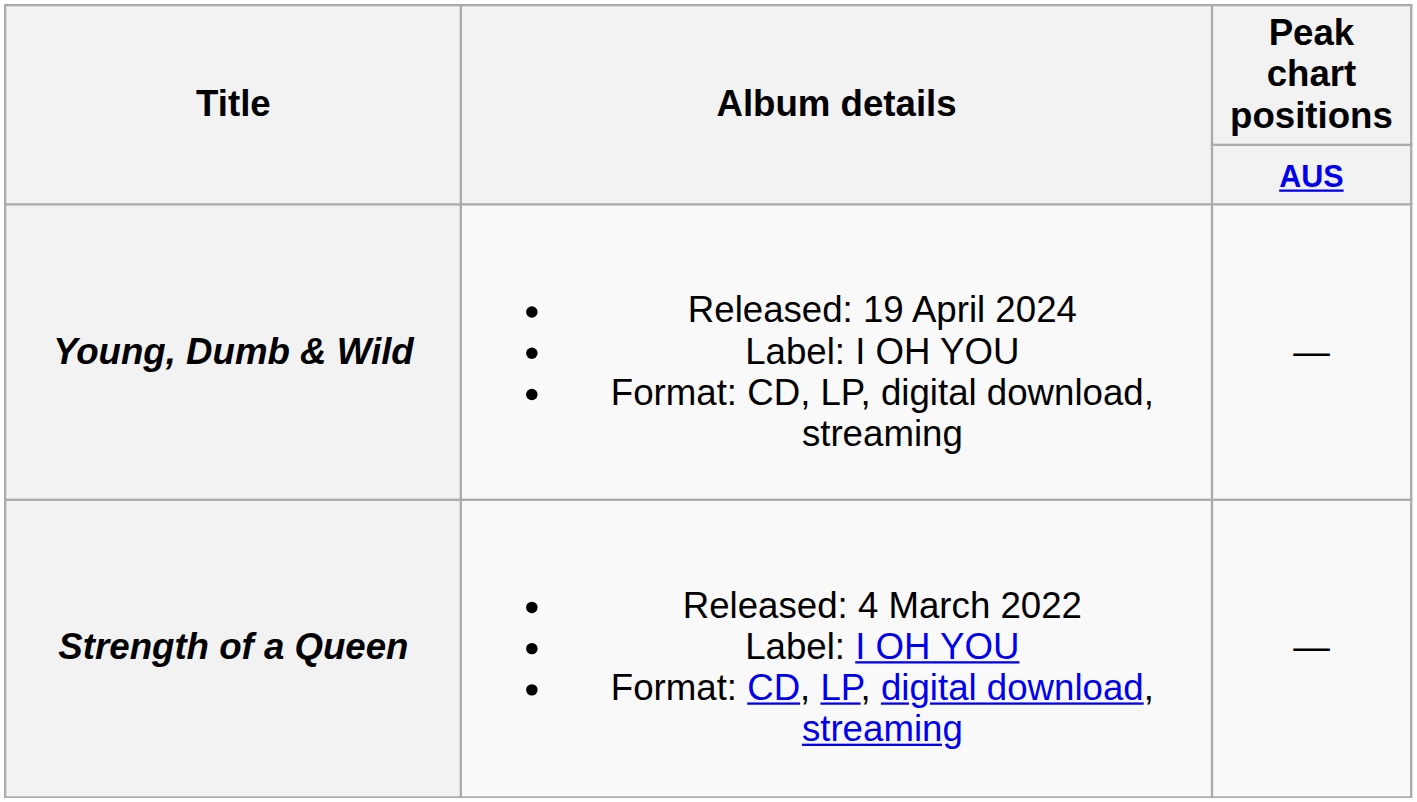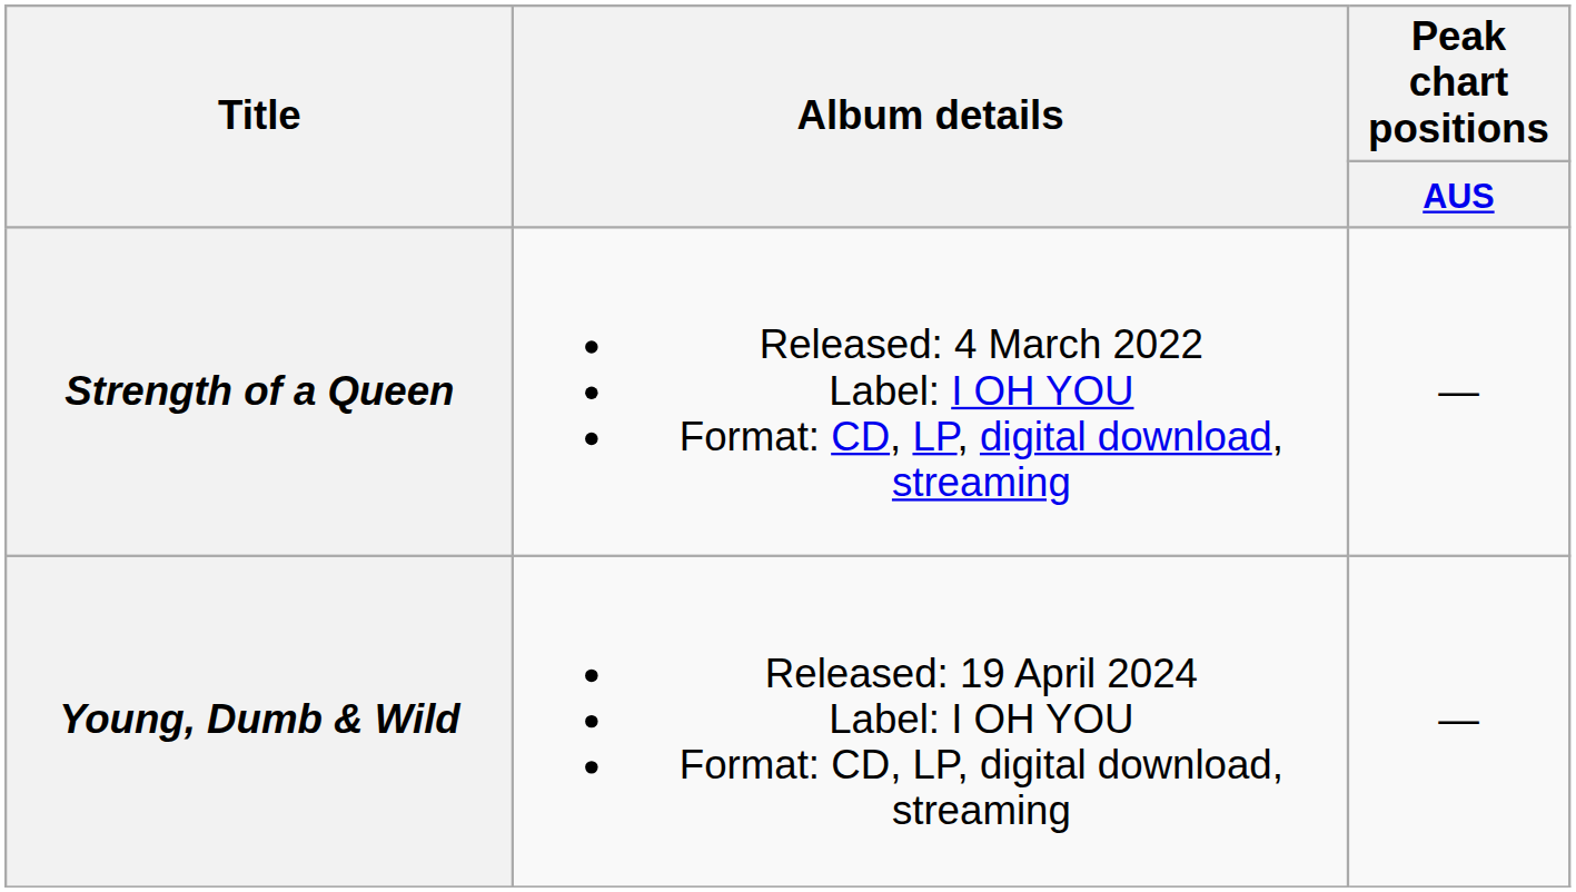 <table class="wikitable plainrowheaders" style="text-align:center">
 <tr>
 <th scope="col" rowspan="2" style="width:12em;">Title</th>
 <th scope="col" rowspan="2" style="width:20em;">Album details</th>
 <th scope="col" colspan="1" style="width:5em;">Peak chart<br>positions</th>
 </tr>
 <tr>
 <th scope="col" style="text-align:center;"><small><a href='#'>AUS</a></small></th>
 </tr>
 <tr>
+<th scope="row"><em>Strength of a Queen</em></th>
+<td><br><ul><li>Released: 4 March 2022</li><li>Label: <a href='#'>I OH YOU</a></li><li>Format: <a href='#'>CD</a>, <a href='#'>LP</a>, <a href='#'>digital download</a>, <a href='#'>streaming</a></li></ul></td>
+<td>—</td>
+</tr>
+<tr>
 <th scope="row"><em>Young, Dumb & Wild</em></th>
 <td><br><ul><li>Released: 19 April 2024</li><li>Label: I OH YOU</li><li>Format: CD, LP, digital download, streaming</li></ul></td>
 <td>—</td>
 </tr>
-<tr>
-<th scope="row"><em>Strength of a Queen</em></th>
-<td><br><ul><li>Released: 4 March 2022</li><li>Label: <a href='#'>I OH YOU</a></li><li>Format: <a href='#'>CD</a>, <a href='#'>LP</a>, <a href='#'>digital download</a>, <a href='#'>streaming</a></li></ul></td>
-<td>—</td>
-</tr>
 </table>
